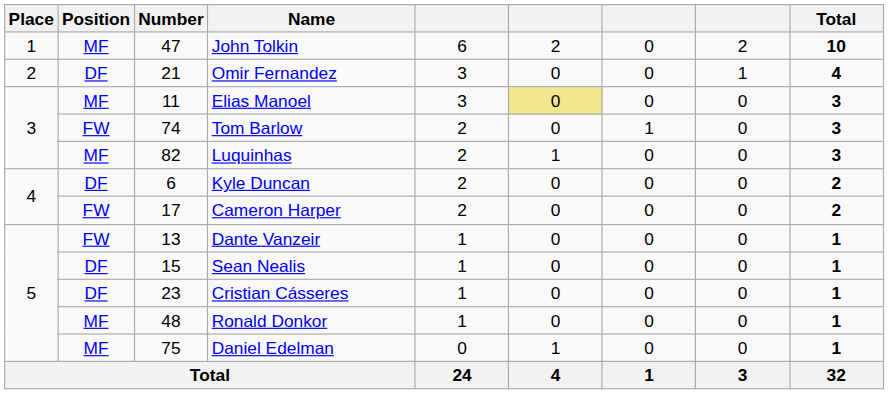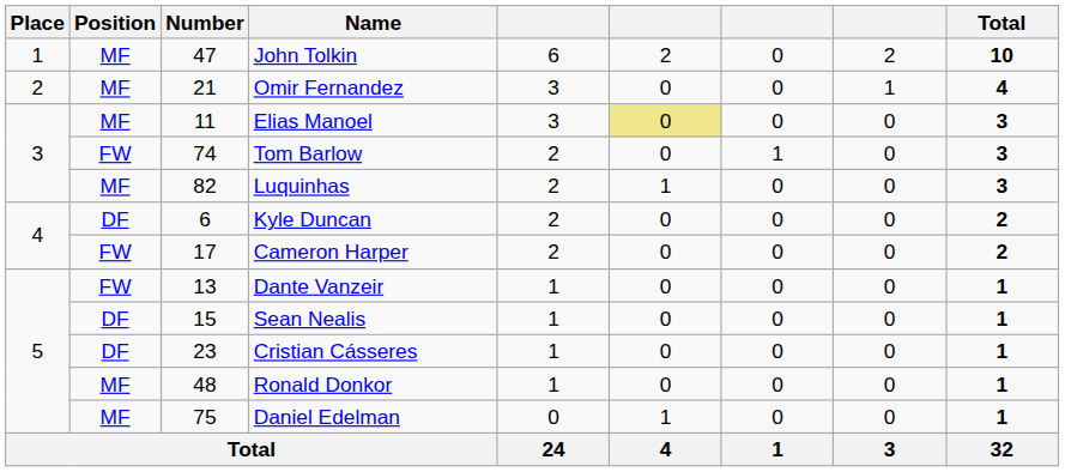 <table class="wikitable" style="font-size: 95%; text-align: center;">
 <tr>
 <th width=30>Place</th>
 <th width=30>Position</th>
 <th width=30>Number</th>
 <th width=175>Name</th>
 <th width=75></th>
 <th width=75></th>
 <th width=75></th>
 <th width=75></th>
 <th width=75>Total</th>
 </tr>
 <tr>
 <td>1</td>
 <td><a href='#'>MF</a></td>
 <td>47</td>
 <td align="left"> <a href='#'>John Tolkin</a></td>
 <td>6</td>
 <td>2</td>
 <td>0</td>
 <td>2</td>
 <td><strong>10</strong></td>
 </tr>
 <tr>
 <td>2</td>
-<td><a href='#'>DF</a></td>
+<td><a href='#'>MF</a></td>
 <td>21</td>
 <td align="left"> <a href='#'>Omir Fernandez</a></td>
 <td>3</td>
 <td>0</td>
 <td>0</td>
 <td>1</td>
 <td><strong>4</strong></td>
 </tr>
 <tr>
 <td rowspan="3">3</td>
 <td><a href='#'>MF</a></td>
 <td>11</td>
 <td align="left"> <a href='#'>Elias Manoel</a></td>
 <td>3</td>
 <td style="background: khaki;">0</td>
 <td>0</td>
 <td>0</td>
 <td><strong>3</strong></td>
 </tr>
 <tr>
 <td><a href='#'>FW</a></td>
 <td>74</td>
 <td align="left"> <a href='#'>Tom Barlow</a></td>
 <td>2</td>
 <td>0</td>
 <td>1</td>
 <td>0</td>
 <td><strong>3</strong></td>
 </tr>
 <tr>
 <td><a href='#'>MF</a></td>
 <td>82</td>
 <td align="left"> <a href='#'>Luquinhas</a></td>
 <td>2</td>
 <td>1</td>
 <td>0</td>
 <td>0</td>
 <td><strong>3</strong></td>
 </tr>
 <tr>
 <td rowspan="2">4</td>
 <td><a href='#'>DF</a></td>
 <td>6</td>
 <td align="left"> <a href='#'>Kyle Duncan</a></td>
 <td>2</td>
 <td>0</td>
 <td>0</td>
 <td>0</td>
 <td><strong>2</strong></td>
 </tr>
 <tr>
 <td><a href='#'>FW</a></td>
 <td>17</td>
 <td align="left"> <a href='#'>Cameron Harper</a></td>
 <td>2</td>
 <td>0</td>
 <td>0</td>
 <td>0</td>
 <td><strong>2</strong></td>
 </tr>
 <tr>
 <td rowspan="5">5</td>
 <td><a href='#'>FW</a></td>
 <td>13</td>
 <td align="left"> <a href='#'>Dante Vanzeir</a></td>
 <td>1</td>
 <td>0</td>
 <td>0</td>
 <td>0</td>
 <td><strong>1</strong></td>
 </tr>
 <tr>
 <td><a href='#'>DF</a></td>
 <td>15</td>
 <td align="left"> <a href='#'>Sean Nealis</a></td>
 <td>1</td>
 <td>0</td>
 <td>0</td>
 <td>0</td>
 <td><strong>1</strong></td>
 </tr>
 <tr>
 <td><a href='#'>DF</a></td>
 <td>23</td>
 <td align="left"> <a href='#'>Cristian Cásseres</a></td>
 <td>1</td>
 <td>0</td>
 <td>0</td>
 <td>0</td>
 <td><strong>1</strong></td>
 </tr>
 <tr>
 <td><a href='#'>MF</a></td>
 <td>48</td>
 <td align="left"> <a href='#'>Ronald Donkor</a></td>
 <td>1</td>
 <td>0</td>
 <td>0</td>
 <td>0</td>
 <td><strong>1</strong></td>
 </tr>
 <tr>
 <td><a href='#'>MF</a></td>
 <td>75</td>
 <td align="left"> <a href='#'>Daniel Edelman</a></td>
 <td>0</td>
 <td>1</td>
 <td>0</td>
 <td>0</td>
 <td><strong>1</strong></td>
 </tr>
 <tr>
 <th colspan="4">Total</th>
 <th>24</th>
 <th>4</th>
 <th>1</th>
 <th>3</th>
 <th>32</th>
 </tr>
 </table>
